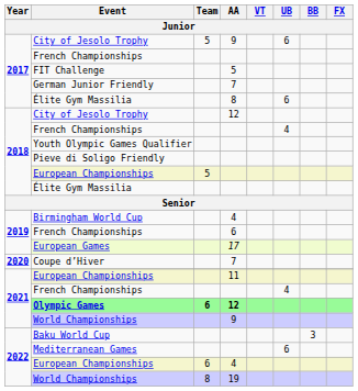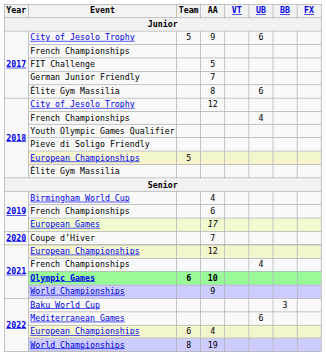 <table class="wikitable" style="text-align:center; font-size:95%;">
 <tr>
 <th align="center">Year</th>
 <th align="center">Event</th>
 <th style="width:30px;">Team</th>
 <th style="width:30px;">AA</th>
 <th style="width:30px;"><a href='#'>VT</a></th>
 <th style="width:30px;"><a href='#'>UB</a></th>
 <th style="width:30px;"><a href='#'>BB</a></th>
 <th style="width:30px;"><a href='#'>FX</a></th>
 </tr>
 <tr>
 <th colspan="8"><strong>Junior</strong></th>
 </tr>
 <tr>
 <td rowspan="5"><strong><a href='#'>2017</a></strong></td>
 <td align=left><a href='#'>City of Jesolo Trophy</a></td>
 <td>5</td>
 <td>9</td>
 <td></td>
 <td>6</td>
 <td></td>
 <td></td>
 </tr>
 <tr>
 <td align=left>French Championships</td>
 <td></td>
 <td></td>
 <td></td>
 <td></td>
 <td></td>
 <td></td>
 </tr>
 <tr>
 <td align=left>FIT Challenge</td>
 <td></td>
 <td>5</td>
 <td></td>
 <td></td>
 <td></td>
 <td></td>
 </tr>
 <tr>
 <td align=left>German Junior Friendly</td>
 <td></td>
 <td>7</td>
 <td></td>
 <td></td>
 <td></td>
 <td></td>
 </tr>
 <tr>
 <td align=left>Élite Gym Massilia</td>
 <td></td>
 <td>8</td>
 <td></td>
 <td>6</td>
 <td></td>
 <td></td>
 </tr>
 <tr>
 <td rowspan="6"><strong><a href='#'>2018</a></strong></td>
 <td align=left><a href='#'>City of Jesolo Trophy</a></td>
 <td></td>
 <td>12</td>
 <td></td>
 <td></td>
 <td></td>
 <td></td>
 </tr>
 <tr>
 <td align=left>French Championships</td>
 <td></td>
 <td></td>
 <td></td>
 <td>4</td>
 <td></td>
 <td></td>
 </tr>
 <tr>
 <td align=left>Youth Olympic Games Qualifier</td>
 <td></td>
 <td></td>
 <td></td>
 <td></td>
 <td></td>
 <td></td>
 </tr>
 <tr>
 <td align=left>Pieve di Soligo Friendly</td>
 <td></td>
 <td></td>
 <td></td>
 <td></td>
 <td></td>
 <td></td>
 </tr>
 <tr bgcolor=#F5F6CE>
 <td align=left><a href='#'>European Championships</a></td>
 <td>5</td>
 <td></td>
 <td></td>
 <td></td>
 <td></td>
 <td></td>
 </tr>
 <tr>
 <td align=left>Élite Gym Massilia</td>
 <td></td>
 <td></td>
 <td></td>
 <td></td>
 <td></td>
 <td></td>
 </tr>
 <tr>
 <th colspan="8"><strong>Senior</strong></th>
 </tr>
 <tr>
 <td rowspan="3"><strong><a href='#'>2019</a></strong></td>
 <td align=left><a href='#'>Birmingham World Cup</a></td>
 <td></td>
 <td>4</td>
 <td></td>
 <td></td>
 <td></td>
 <td></td>
 </tr>
 <tr>
 <td align=left>French Championships</td>
 <td></td>
 <td>6</td>
 <td></td>
 <td></td>
 <td></td>
 <td></td>
 </tr>
 <tr bgcolor=#f0fccf>
 <td align=left><a href='#'>European Games</a></td>
 <td></td>
 <td><em>17</em></td>
 <td></td>
 <td></td>
 <td></td>
 <td></td>
 </tr>
 <tr>
 <td rowspan="1"><strong><a href='#'>2020</a></strong></td>
 <td align=left>Coupe d’Hiver</td>
 <td></td>
 <td>7</td>
 <td></td>
 <td></td>
 <td></td>
 <td></td>
 </tr>
 <tr>
 <td rowspan="5"><strong><a href='#'>2021</a></strong></td>
 </tr>
 <tr bgcolor=#F5F6CE>
 <td align=left><a href='#'>European Championships</a></td>
 <td></td>
-<td>11</td>
+<td>12</td>
 <td></td>
 <td></td>
 <td></td>
 <td></td>
 </tr>
 <tr>
 <td align=left>French Championships</td>
 <td></td>
 <td></td>
 <td></td>
 <td>4</td>
 <td></td>
 <td></td>
 </tr>
 <tr bgcolor=98FB98>
 <td align=left><strong><a href='#'>Olympic Games</a></strong></td>
 <td><strong>6</strong></td>
-<td><strong>12</strong></td>
+<td><strong>10</strong></td>
 <td></td>
 <td></td>
 <td></td>
 <td></td>
 </tr>
 <tr bgcolor=#CCCCFF>
 <td align=left><a href='#'>World Championships</a></td>
 <td></td>
 <td>9</td>
 <td></td>
 <td></td>
 <td></td>
 <td></td>
 </tr>
 <tr>
 <td rowspan="4"><strong><a href='#'>2022</a></strong></td>
 <td align=left><a href='#'>Baku World Cup</a></td>
 <td></td>
 <td></td>
 <td></td>
 <td></td>
 <td>3</td>
 <td></td>
 </tr>
 <tr>
 <td align=left><a href='#'>Mediterranean Games</a></td>
 <td></td>
 <td></td>
 <td></td>
 <td>6</td>
 <td></td>
 <td></td>
 </tr>
 <tr bgcolor=#F5F6CE>
 <td align=left><a href='#'>European Championships</a></td>
 <td>6</td>
 <td>4</td>
 <td></td>
 <td></td>
 <td></td>
 <td></td>
 </tr>
 <tr bgcolor=#CCCCFF>
 <td align=left><a href='#'>World Championships</a></td>
 <td>8</td>
 <td>19</td>
 <td></td>
 <td></td>
 <td></td>
 <td></td>
 </tr>
 </table>
